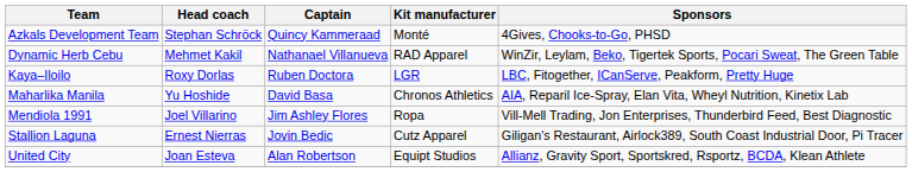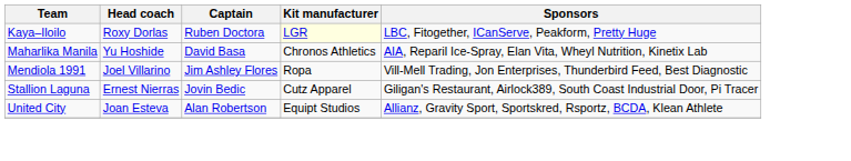 <table class="wikitable sortable">
 <tr>
 <th>Team</th>
 <th>Head coach</th>
 <th>Captain</th>
 <th>Kit manufacturer</th>
 <th>Sponsors</th>
 </tr>
 <tr>
-<td><a href='#'>Azkals Development Team</a></td>
-<td> <a href='#'>Stephan Schröck</a></td>
-<td> <a href='#'>Quincy Kammeraad</a></td>
-<td> Monté</td>
-<td>4Gives, <a href='#'>Chooks-to-Go</a>, PHSD</td>
-</tr>
-<tr>
-<td><a href='#'>Dynamic Herb Cebu</a></td>
-<td> <a href='#'>Mehmet Kakil</a></td>
-<td> <a href='#'>Nathanael Villanueva</a></td>
-<td> RAD Apparel</td>
-<td>WinZir, Leylam, <a href='#'>Beko</a>, Tigertek Sports, <a href='#'>Pocari Sweat</a>, The Green Table</td>
-</tr>
-<tr>
 <td><a href='#'>Kaya–Iloilo</a></td>
 <td> <a href='#'>Roxy Dorlas</a></td>
 <td> <a href='#'>Ruben Doctora</a></td>
-<td> <a href='#'>LGR</a></td>
+<td style="background: lightyellow;"> <a href='#'>LGR</a></td>
 <td><a href='#'>LBC</a>, Fitogether, <a href='#'>ICanServe</a>, Peakform, <a href='#'>Pretty Huge</a></td>
 </tr>
 <tr>
 <td><a href='#'>Maharlika Manila</a></td>
 <td> <a href='#'>Yu Hoshide</a></td>
 <td> <a href='#'>David Basa</a></td>
 <td> Chronos Athletics</td>
 <td><a href='#'>AIA</a>, Reparil Ice-Spray, Elan Vita, Wheyl Nutrition, Kinetix Lab</td>
 </tr>
 <tr>
 <td><a href='#'>Mendiola 1991</a></td>
 <td> <a href='#'>Joel Villarino</a></td>
 <td> <a href='#'>Jim Ashley Flores</a></td>
 <td> Ropa</td>
 <td>Vill-Mell Trading, Jon Enterprises, Thunderbird Feed, Best Diagnostic</td>
 </tr>
 <tr>
 <td><a href='#'>Stallion Laguna</a></td>
 <td> <a href='#'>Ernest Nierras</a></td>
 <td> <a href='#'>Jovin Bedic</a></td>
 <td> Cutz Apparel</td>
 <td>Giligan's Restaurant, Airlock389, South Coast Industrial Door, Pi Tracer</td>
 </tr>
 <tr>
 <td><a href='#'>United City</a></td>
 <td> <a href='#'>Joan Esteva</a></td>
 <td> <a href='#'>Alan Robertson</a></td>
 <td> Equipt Studios</td>
 <td><a href='#'>Allianz</a>, Gravity Sport, Sportskred, Rsportz, <a href='#'>BCDA</a>, Klean Athlete</td>
 </tr>
 <tr>
 </tr>
 </table>
